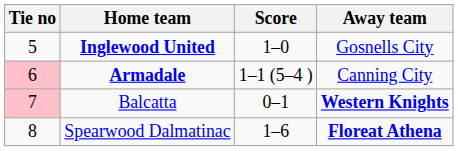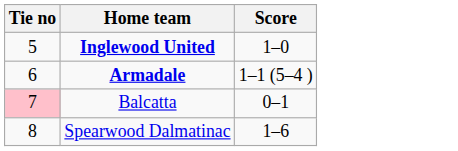 <table class="wikitable" style="text-align:center">
 <tr>
 <th>Tie no</th>
 <th>Home team</th>
 <th>Score</th>
-<th>Away team</th>
 </tr>
 <tr>
 <td>5</td>
 <td><strong><a href='#'>Inglewood United</a></strong></td>
 <td>1–0</td>
-<td><a href='#'>Gosnells City</a></td>
 </tr>
 <tr>
-<td style="background: pink;">6</td>
+<td>6</td>
 <td><strong><a href='#'>Armadale</a></strong></td>
 <td>1–1 (5–4 )</td>
-<td><a href='#'>Canning City</a></td>
 </tr>
 <tr>
 <td style="background: pink;">7</td>
 <td><a href='#'>Balcatta</a></td>
 <td>0–1</td>
-<td><strong><a href='#'>Western Knights</a></strong></td>
 </tr>
 <tr>
 <td>8</td>
 <td><a href='#'>Spearwood Dalmatinac</a></td>
 <td>1–6</td>
-<td><strong><a href='#'>Floreat Athena</a></strong></td>
 </tr>
 </table>
